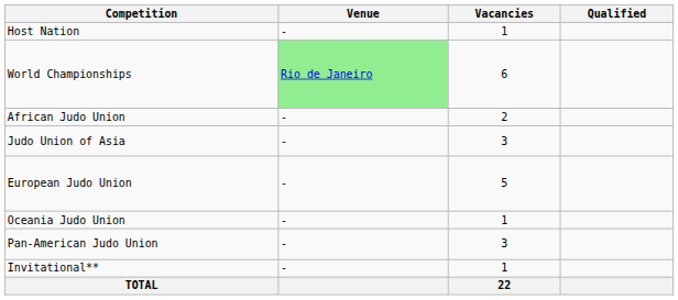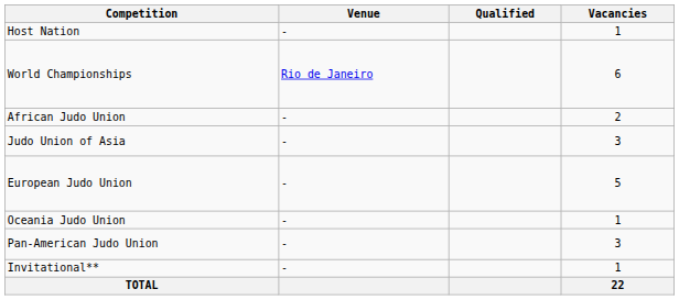 <table class = "wikitable" width=800>
 <tr>
 <th>Competition</th>
 <th>Venue</th>
+<th>Qualified</th>
 <th>Vacancies</th>
-<th>Qualified</th>
 </tr>
 <tr>
 <td>Host Nation</td>
 <td>-</td>
+<td></td>
 <td align="center">1</td>
-<td></td>
 </tr>
 <tr>
 <td>World Championships</td>
-<td style="background: lightgreen;"> <a href='#'>Rio de Janeiro</a></td>
+<td> <a href='#'>Rio de Janeiro</a></td>
+<td><br><br><br><br><br></td>
 <td align="center">6</td>
-<td><br><br><br><br><br></td>
 </tr>
 <tr>
 <td>African Judo Union</td>
 <td>-</td>
+<td><br></td>
 <td align="center">2</td>
-<td><br></td>
 </tr>
 <tr>
 <td>Judo Union of Asia</td>
 <td>-</td>
+<td><br><br></td>
 <td align="center">3</td>
-<td><br><br></td>
 </tr>
 <tr>
 <td>European Judo Union</td>
 <td>-</td>
+<td><br><br><br><br></td>
 <td align="center">5</td>
-<td><br><br><br><br></td>
 </tr>
 <tr>
 <td>Oceania Judo Union</td>
 <td>-</td>
+<td></td>
 <td align="center">1</td>
-<td></td>
 </tr>
 <tr>
 <td>Pan-American Judo Union</td>
 <td>-</td>
+<td><br><br></td>
 <td align="center">3</td>
-<td><br><br></td>
 </tr>
 <tr>
 <td>Invitational**</td>
 <td>-</td>
+<td></td>
 <td align="center">1</td>
-<td></td>
 </tr>
 <tr>
 <th>TOTAL</th>
 <th></th>
+<th></th>
 <th>22</th>
-<th></th>
 </tr>
 </table>
